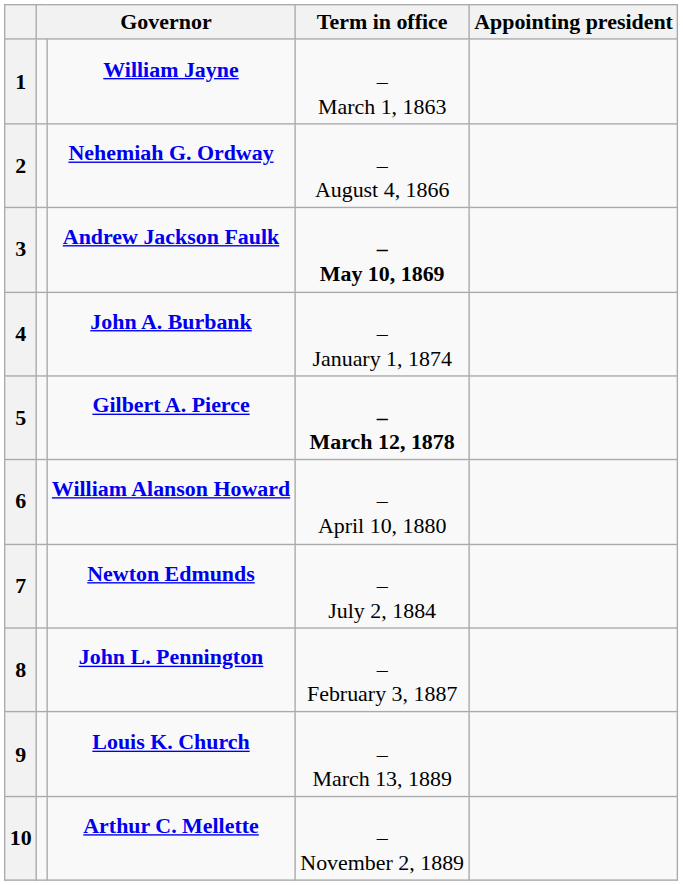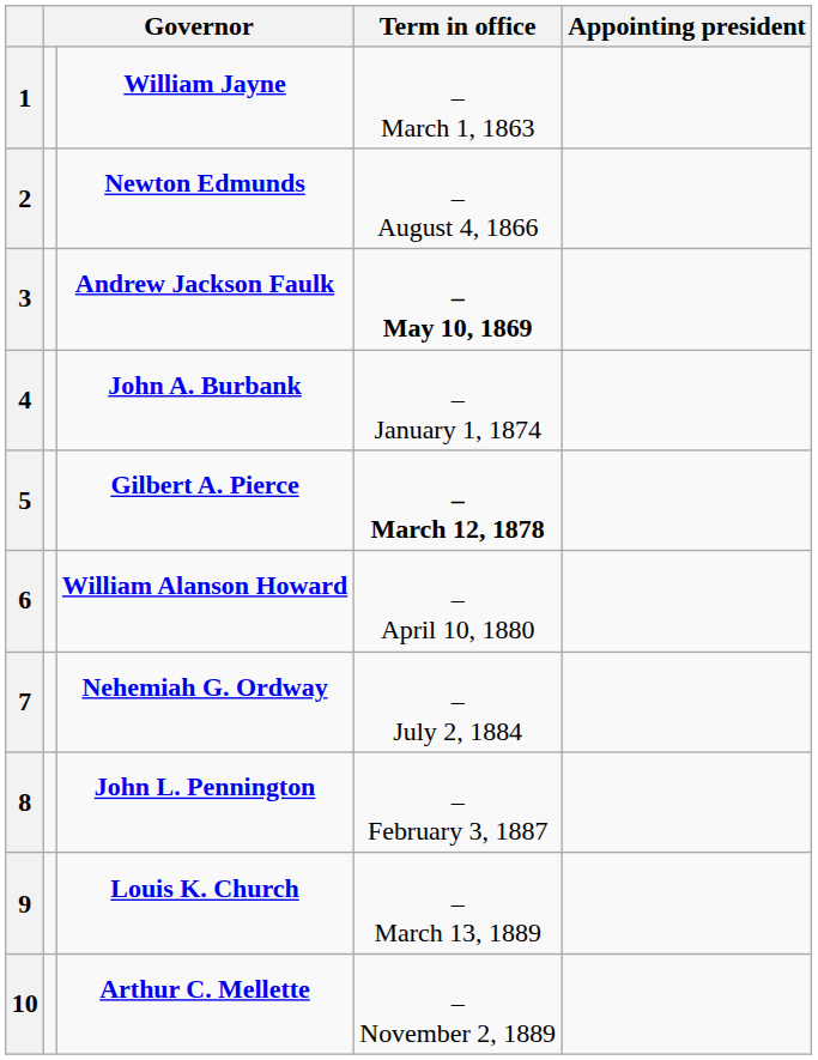 <table class="wikitable sortable mw-collapsible sticky-header-multi" style="text-align:center;">
 <tr>
 <th scope="col" data-sort-type="number"></th>
 <th scope="colgroup" colspan="2">Governor</th>
 <th scope="col">Term in office</th>
 <th scope="col">Appointing president</th>
 </tr>
 <tr style="height:2em;">
 <th scope="row">1</th>
 <td data-sort-value="Jayne, William"></td>
 <td><strong><a href='#'>William Jayne</a></strong><br><br></td>
 <td><br>–<br>March 1, 1863<br></td>
 <td></td>
 </tr>
 <tr style="height:2em;">
 <th scope="row">2</th>
 <td data-sort-value="Edmunds, Newton"></td>
-<td><strong><a href='#'>Nehemiah G. Ordway</a></strong><br><br></td>
+<td><strong><a href='#'>Newton Edmunds</a></strong><br><br></td>
 <td><br>–<br>August 4, 1866<br></td>
 <td></td>
 </tr>
 <tr style="height:2em;">
 <th scope="row">3</th>
 <td data-sort-value="Faulk, Andrew"></td>
 <td><strong><a href='#'>Andrew Jackson Faulk</a></strong><br><br></td>
 <td><strong><br>–<br>May 10, 1869<br></strong></td>
 <td></td>
 </tr>
 <tr style="height:2em;">
 <th scope="row">4</th>
 <td data-sort-value="Burbank, John"></td>
 <td><strong><a href='#'>John A. Burbank</a></strong><br><br></td>
 <td><br>–<br>January 1, 1874<br></td>
 <td></td>
 </tr>
 <tr style="height:2em;">
 <th scope="row">5</th>
 <td data-sort-value="Pennington, John"></td>
 <td><strong><a href='#'>Gilbert A. Pierce</a></strong><br><br></td>
 <td><strong><br>–<br>March 12, 1878<br></strong></td>
 <td></td>
 </tr>
 <tr style="height:2em;">
 <th scope="row">6</th>
 <td data-sort-value="Howard, William"></td>
 <td><strong><a href='#'>William Alanson Howard</a></strong><br><br></td>
 <td><br>–<br>April 10, 1880<br></td>
 <td></td>
 </tr>
 <tr style="height:2em;">
 <th scope="row">7</th>
 <td data-sort-value="Ordway, Nehemiah"></td>
-<td><strong><a href='#'>Newton Edmunds</a></strong><br><br></td>
+<td><strong><a href='#'>Nehemiah G. Ordway</a></strong><br><br></td>
 <td><br>–<br>July 2, 1884<br></td>
 <td></td>
 </tr>
 <tr style="height:2em;">
 <th scope="row">8</th>
 <td data-sort-value="Pierce, Gilbert"></td>
 <td><strong><a href='#'>John L. Pennington</a></strong><br><br></td>
 <td><br>–<br>February 3, 1887<br></td>
 <td></td>
 </tr>
 <tr style="height:2em;">
 <th scope="row">9</th>
 <td data-sort-value="Church, Louis"></td>
 <td><strong><a href='#'>Louis K. Church</a></strong><br><br></td>
 <td><br>–<br>March 13, 1889<br></td>
 <td></td>
 </tr>
 <tr style="height:2em;">
 <th scope="row">10</th>
 <td data-sort-value="Mellette, Arthur"></td>
 <td><strong><a href='#'>Arthur C. Mellette</a></strong><br><br></td>
 <td><br>–<br>November 2, 1889<br></td>
 <td></td>
 </tr>
 </table>
